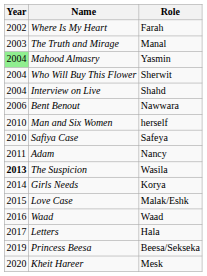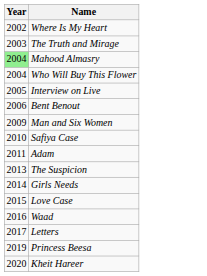 <table class="wikitable">
 <tr>
 <th>Year</th>
 <th>Name</th>
-<th>Role</th>
 </tr>
 <tr>
 <td>2002</td>
 <td><em>Where Is My Heart</em></td>
-<td>Farah</td>
 </tr>
 <tr>
 <td>2003</td>
 <td><em>The Truth and Mirage</em></td>
-<td>Manal</td>
 </tr>
 <tr>
 <td style="background: lightgreen;">2004</td>
 <td><em>Mahood Almasry</em></td>
-<td>Yasmin</td>
 </tr>
 <tr>
 <td>2004</td>
 <td><em>Who Will Buy This Flower</em></td>
-<td>Sherwit</td>
 </tr>
 <tr>
-<td>2004</td>
+<td>2005</td>
 <td><em>Interview on Live</em></td>
-<td>Shahd</td>
 </tr>
 <tr>
 <td>2006</td>
 <td><em>Bent Benout</em></td>
-<td>Nawwara</td>
 </tr>
 <tr>
-<td>2010</td>
+<td>2009</td>
 <td><em>Man and Six Women</em></td>
-<td>herself</td>
 </tr>
 <tr>
 <td>2010</td>
 <td><em>Safiya Case</em></td>
-<td>Safeya</td>
 </tr>
 <tr>
 <td>2011</td>
 <td><em>Adam</em></td>
-<td>Nancy</td>
 </tr>
 <tr>
-<td><strong>2013</strong></td>
+<td>2013</td>
 <td><em>The Suspicion</em></td>
-<td>Wasila</td>
 </tr>
 <tr>
 <td>2014</td>
 <td><em>Girls Needs</em></td>
-<td>Korya</td>
 </tr>
 <tr>
 <td>2015</td>
 <td><em>Love Case</em></td>
-<td>Malak/Eshk</td>
 </tr>
 <tr>
 <td>2016</td>
 <td><em>Waad</em></td>
-<td>Waad</td>
 </tr>
 <tr>
 <td>2017</td>
 <td><em>Letters</em></td>
-<td>Hala</td>
 </tr>
 <tr>
 <td>2019</td>
 <td><em>Princess Beesa</em></td>
-<td>Beesa/Sekseka</td>
 </tr>
 <tr>
 <td>2020</td>
 <td><em>Kheit Hareer</em></td>
-<td>Mesk</td>
 </tr>
 </table>
